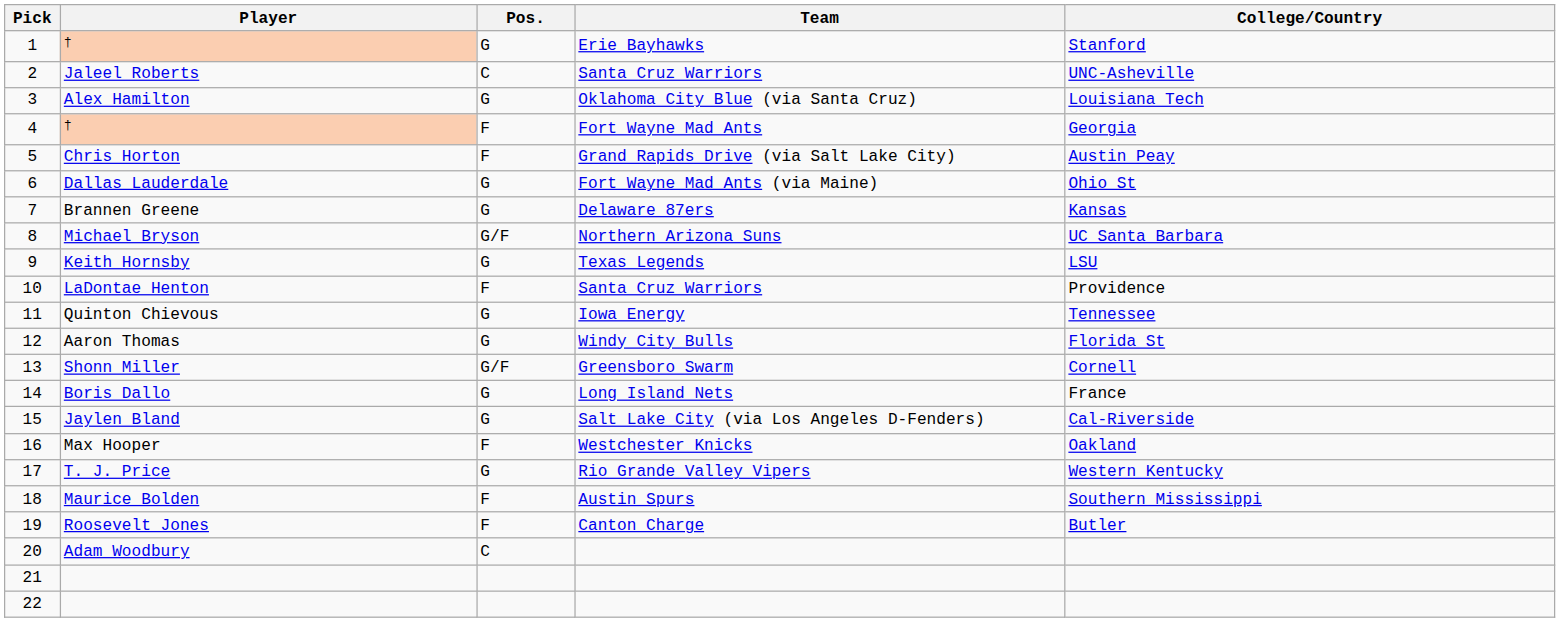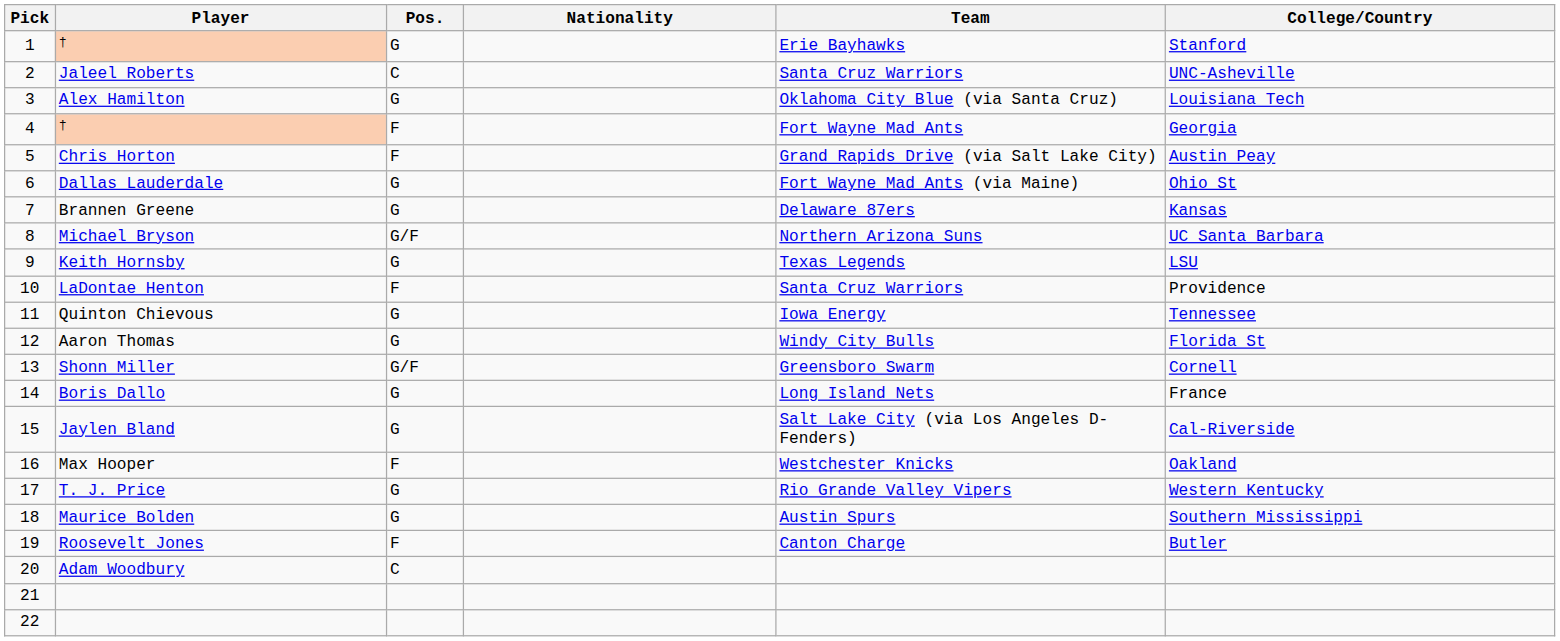 <table class="wikitable sortable">
 <tr>
 <th width="1%">Pick</th>
 <th width="17%">Player</th>
 <th width="4%">Pos.</th>
+<th width="16%">Nationality</th>
 <th width="20%" class="unsortable">Team</th>
 <th width="20%">College/Country</th>
 </tr>
 <tr>
 <td align=center>1</td>
 <td style="background-color:#FBCEB1"><sup>†</sup></td>
 <td>G</td>
+<td></td>
 <td><a href='#'>Erie Bayhawks</a></td>
 <td><a href='#'>Stanford</a></td>
 </tr>
 <tr>
 <td align=center>2</td>
 <td><a href='#'>Jaleel Roberts</a></td>
 <td>C</td>
+<td></td>
 <td><a href='#'>Santa Cruz Warriors</a></td>
 <td><a href='#'>UNC-Asheville</a></td>
 </tr>
 <tr>
 <td align=center>3</td>
 <td><a href='#'>Alex Hamilton</a></td>
 <td>G</td>
+<td></td>
 <td><a href='#'>Oklahoma City Blue</a> (via Santa Cruz)</td>
 <td><a href='#'>Louisiana Tech</a></td>
 </tr>
 <tr>
 <td align=center>4</td>
 <td style="background-color:#FBCEB1"><sup>†</sup></td>
 <td>F</td>
+<td></td>
 <td><a href='#'>Fort Wayne Mad Ants</a></td>
 <td><a href='#'>Georgia</a></td>
 </tr>
 <tr>
 <td align=center>5</td>
 <td><a href='#'>Chris Horton</a></td>
 <td>F</td>
+<td></td>
 <td><a href='#'>Grand Rapids Drive</a> (via Salt Lake City)</td>
 <td><a href='#'>Austin Peay</a></td>
 </tr>
 <tr>
 <td align=center>6</td>
 <td><a href='#'>Dallas Lauderdale</a></td>
 <td>G</td>
+<td></td>
 <td><a href='#'>Fort Wayne Mad Ants</a> (via Maine)</td>
 <td><a href='#'>Ohio St</a></td>
 </tr>
 <tr>
 <td align=center>7</td>
 <td>Brannen Greene</td>
 <td>G</td>
+<td></td>
 <td><a href='#'>Delaware 87ers</a></td>
 <td><a href='#'>Kansas</a></td>
 </tr>
 <tr>
 <td align=center>8</td>
 <td><a href='#'>Michael Bryson</a></td>
 <td>G/F</td>
+<td></td>
 <td><a href='#'>Northern Arizona Suns</a></td>
 <td><a href='#'>UC Santa Barbara</a></td>
 </tr>
 <tr>
 <td align=center>9</td>
 <td><a href='#'>Keith Hornsby</a></td>
 <td>G</td>
+<td></td>
 <td><a href='#'>Texas Legends</a></td>
 <td><a href='#'>LSU</a></td>
 </tr>
 <tr>
 <td align=center>10</td>
 <td><a href='#'>LaDontae Henton</a></td>
 <td>F</td>
+<td></td>
 <td><a href='#'>Santa Cruz Warriors</a></td>
 <td>Providence</td>
 </tr>
 <tr>
 <td align=center>11</td>
 <td>Quinton Chievous</td>
 <td>G</td>
+<td></td>
 <td><a href='#'>Iowa Energy</a></td>
 <td><a href='#'>Tennessee</a></td>
 </tr>
 <tr>
 <td align=center>12</td>
 <td>Aaron Thomas</td>
 <td>G</td>
+<td></td>
 <td><a href='#'>Windy City Bulls</a></td>
 <td><a href='#'>Florida St</a></td>
 </tr>
 <tr>
 <td align=center>13</td>
 <td><a href='#'>Shonn Miller</a></td>
 <td>G/F</td>
+<td></td>
 <td><a href='#'>Greensboro Swarm</a></td>
 <td><a href='#'>Cornell</a></td>
 </tr>
 <tr>
 <td align=center>14</td>
 <td><a href='#'>Boris Dallo</a></td>
 <td>G</td>
+<td></td>
 <td><a href='#'>Long Island Nets</a></td>
 <td>France</td>
 </tr>
 <tr>
 <td align=center>15</td>
 <td><a href='#'>Jaylen Bland</a></td>
 <td>G</td>
+<td></td>
 <td><a href='#'>Salt Lake City</a> (via Los Angeles D-Fenders)</td>
 <td><a href='#'>Cal-Riverside</a></td>
 </tr>
 <tr>
 <td align=center>16</td>
 <td>Max Hooper</td>
 <td>F</td>
+<td></td>
 <td><a href='#'>Westchester Knicks</a></td>
 <td><a href='#'>Oakland</a></td>
 </tr>
 <tr>
 <td align=center>17</td>
 <td><a href='#'>T. J. Price</a></td>
 <td>G</td>
+<td></td>
 <td><a href='#'>Rio Grande Valley Vipers</a></td>
 <td><a href='#'>Western Kentucky</a></td>
 </tr>
 <tr>
 <td align=center>18</td>
 <td><a href='#'>Maurice Bolden</a></td>
-<td>F</td>
+<td>G</td>
+<td></td>
 <td><a href='#'>Austin Spurs</a></td>
 <td><a href='#'>Southern Mississippi</a></td>
 </tr>
 <tr>
 <td align=center>19</td>
 <td><a href='#'>Roosevelt Jones</a></td>
 <td>F</td>
+<td></td>
 <td><a href='#'>Canton Charge</a></td>
 <td><a href='#'>Butler</a></td>
 </tr>
 <tr>
 <td align=center>20</td>
 <td><a href='#'>Adam Woodbury</a></td>
 <td>C</td>
 <td></td>
 <td></td>
+<td></td>
 </tr>
 <tr>
 <td align=center>21</td>
+<td></td>
 <td></td>
 <td></td>
 <td></td>
 <td></td>
 </tr>
 <tr>
 <td align=center>22</td>
 <td></td>
 <td></td>
 <td></td>
 <td></td>
+<td></td>
 </tr>
 </table>
